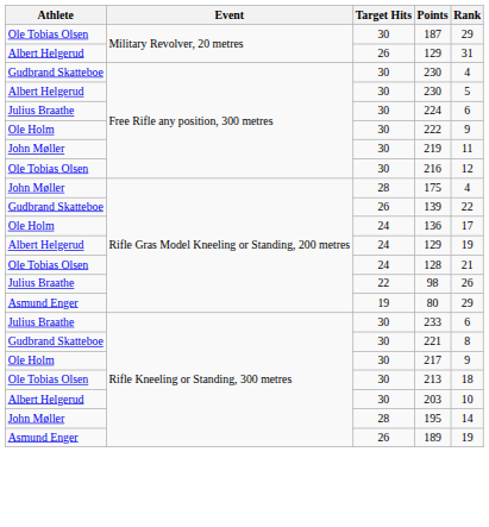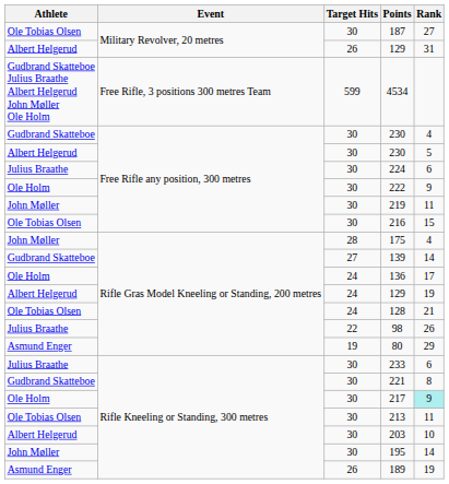 <table class=wikitable style="font-size:90%">
 <tr>
 <th>Athlete</th>
 <th>Event</th>
 <th>Target Hits</th>
 <th>Points</th>
 <th>Rank</th>
 </tr>
 <tr>
 <td><a href='#'>Ole Tobias Olsen</a></td>
 <td rowspan=2>Military Revolver, 20 metres</td>
 <td align="center">30</td>
 <td align="center">187</td>
-<td align="center">29</td>
+<td align="center">27</td>
 </tr>
 <tr>
 <td><a href='#'>Albert Helgerud</a></td>
 <td align="center">26</td>
 <td align="center">129</td>
 <td align="center">31</td>
+</tr>
+<tr>
+<td><a href='#'>Gudbrand Skatteboe</a><br><a href='#'>Julius Braathe</a><br><a href='#'>Albert Helgerud</a><br><a href='#'>John Møller</a><br><a href='#'>Ole Holm</a></td>
+<td>Free Rifle, 3 positions 300 metres Team</td>
+<td align="center">599</td>
+<td align="center">4534</td>
+<td align="center"></td>
 </tr>
 <tr>
 <td><a href='#'>Gudbrand Skatteboe</a></td>
 <td rowspan=6>Free Rifle any position, 300 metres</td>
 <td align="center">30</td>
 <td align="center">230</td>
 <td align="center">4</td>
 </tr>
 <tr>
 <td><a href='#'>Albert Helgerud</a></td>
 <td align="center">30</td>
 <td align="center">230</td>
 <td align="center">5</td>
 </tr>
 <tr>
 <td><a href='#'>Julius Braathe</a></td>
 <td align="center">30</td>
 <td align="center">224</td>
 <td align="center">6</td>
 </tr>
 <tr>
 <td><a href='#'>Ole Holm</a></td>
 <td align="center">30</td>
 <td align="center">222</td>
 <td align="center">9</td>
 </tr>
 <tr>
 <td><a href='#'>John Møller</a></td>
 <td align="center">30</td>
 <td align="center">219</td>
 <td align="center">11</td>
 </tr>
 <tr>
 <td><a href='#'>Ole Tobias Olsen</a></td>
 <td align="center">30</td>
 <td align="center">216</td>
-<td align="center">12</td>
+<td align="center">15</td>
 </tr>
 <tr>
 <td><a href='#'>John Møller</a></td>
 <td rowspan=7>Rifle Gras Model Kneeling or Standing, 200 metres</td>
 <td align="center">28</td>
 <td align="center">175</td>
 <td align="center">4</td>
 </tr>
 <tr>
 <td><a href='#'>Gudbrand Skatteboe</a></td>
-<td align="center">26</td>
+<td align="center">27</td>
 <td align="center">139</td>
-<td align="center">22</td>
+<td align="center">14</td>
 </tr>
 <tr>
 <td><a href='#'>Ole Holm</a></td>
 <td align="center">24</td>
 <td align="center">136</td>
 <td align="center">17</td>
 </tr>
 <tr>
 <td><a href='#'>Albert Helgerud</a></td>
 <td align="center">24</td>
 <td align="center">129</td>
 <td align="center">19</td>
 </tr>
 <tr>
 <td><a href='#'>Ole Tobias Olsen</a></td>
 <td align="center">24</td>
 <td align="center">128</td>
 <td align="center">21</td>
 </tr>
 <tr>
 <td><a href='#'>Julius Braathe</a></td>
 <td align="center">22</td>
 <td align="center">98</td>
 <td align="center">26</td>
 </tr>
 <tr>
 <td><a href='#'>Asmund Enger</a></td>
 <td align="center">19</td>
 <td align="center">80</td>
 <td align="center">29</td>
 </tr>
 <tr>
 <td><a href='#'>Julius Braathe</a></td>
 <td rowspan=7>Rifle Kneeling or Standing, 300 metres</td>
 <td align="center">30</td>
 <td align="center">233</td>
 <td align="center">6</td>
 </tr>
 <tr>
 <td><a href='#'>Gudbrand Skatteboe</a></td>
 <td align="center">30</td>
 <td align="center">221</td>
 <td align="center">8</td>
 </tr>
 <tr>
 <td><a href='#'>Ole Holm</a></td>
 <td align="center">30</td>
 <td align="center">217</td>
-<td align="center">9</td>
+<td align="center" style="background: paleturquoise;">9</td>
 </tr>
 <tr>
 <td><a href='#'>Ole Tobias Olsen</a></td>
 <td align="center">30</td>
 <td align="center">213</td>
-<td align="center">18</td>
+<td align="center">11</td>
 </tr>
 <tr>
 <td><a href='#'>Albert Helgerud</a></td>
 <td align="center">30</td>
 <td align="center">203</td>
 <td align="center">10</td>
 </tr>
 <tr>
 <td><a href='#'>John Møller</a></td>
-<td align="center">28</td>
+<td align="center">30</td>
 <td align="center">195</td>
 <td align="center">14</td>
 </tr>
 <tr>
 <td><a href='#'>Asmund Enger</a></td>
 <td align="center">26</td>
 <td align="center">189</td>
 <td align="center">19</td>
 </tr>
 </table>
